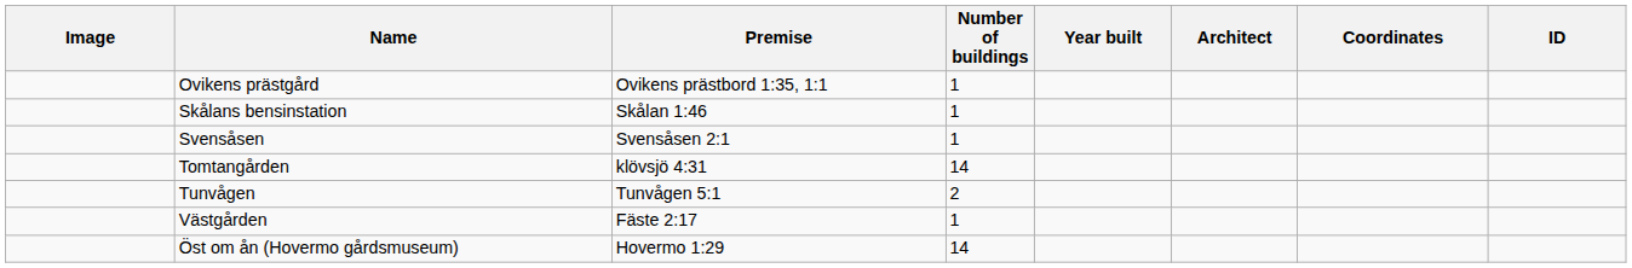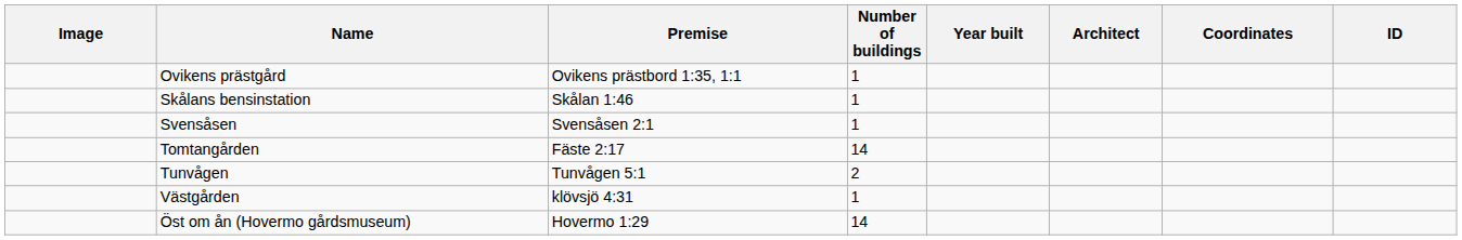 <table class="wikitable" width="95%">
 <tr>
 <th width="150">Image</th>
 <th>Name</th>
 <th>Premise</th>
 <th width="75">Number of<br>buildings</th>
 <th width="120">Year built</th>
 <th>Architect</th>
 <th width="170">Coordinates</th>
 <th width="120">ID</th>
 </tr>
 <tr>
 <td></td>
 <td>Ovikens prästgård</td>
 <td>Ovikens prästbord 1:35, 1:1</td>
 <td>1</td>
 <td></td>
 <td></td>
 <td></td>
 <td></td>
 </tr>
 <tr>
 <td></td>
 <td>Skålans bensinstation</td>
 <td>Skålan 1:46</td>
 <td>1</td>
 <td></td>
 <td></td>
 <td></td>
 <td></td>
 </tr>
 <tr>
 <td></td>
 <td>Svensåsen</td>
 <td>Svensåsen 2:1</td>
 <td>1</td>
 <td></td>
 <td></td>
 <td></td>
 <td></td>
 </tr>
 <tr>
 <td></td>
 <td>Tomtangården</td>
-<td>klövsjö 4:31</td>
+<td>Fäste 2:17</td>
 <td>14</td>
 <td></td>
 <td></td>
 <td></td>
 <td></td>
 </tr>
 <tr>
 <td></td>
 <td>Tunvågen</td>
 <td>Tunvågen 5:1</td>
 <td>2</td>
 <td></td>
 <td></td>
 <td></td>
 <td></td>
 </tr>
 <tr>
 <td></td>
 <td Västgården, Berg>Västgården</td>
-<td>Fäste 2:17</td>
+<td>klövsjö 4:31</td>
 <td>1</td>
 <td></td>
 <td></td>
 <td></td>
 <td></td>
 </tr>
 <tr>
 <td></td>
 <td Hovermo gårdsmuseum>Öst om ån (Hovermo gårdsmuseum)</td>
 <td>Hovermo 1:29</td>
 <td>14</td>
 <td></td>
 <td></td>
 <td></td>
 <td></td>
 </tr>
 </table>
